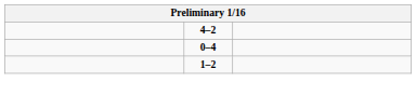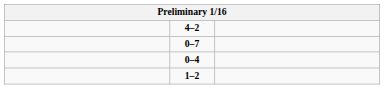 <table class="wikitable" style="text-align: center; font-size:90% ">
 <tr>
 <th colspan=3>Preliminary 1/16</th>
 </tr>
 <tr>
 <td align=left width="240"><strong></strong></td>
 <td align=center width="60"><strong>4–2</strong></td>
 <td align=left width="240"></td>
+</tr>
+<tr>
+<td align=left></td>
+<td align=center><strong>0–7</strong></td>
+<td align=left><strong></strong></td>
 </tr>
 <tr>
 <td align=left></td>
 <td align=center><strong>0–4</strong></td>
 <td align=left><strong></strong></td>
 </tr>
 <tr>
 <td align=left></td>
 <td align=center><strong>1–2</strong></td>
 <td align=left><strong></strong></td>
 </tr>
 </table>
